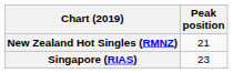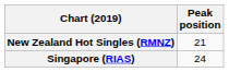 <table class="wikitable plainrowheaders sortable" style="text-align:center">
 <tr>
 <th scope="col">Chart (2019)</th>
 <th scope="col">Peak<br>position</th>
 </tr>
 <tr>
 <th scope="row">New Zealand Hot Singles (<a href='#'>RMNZ</a>)</th>
 <td>21</td>
 </tr>
 <tr>
 <th scope="row">Singapore (<a href='#'>RIAS</a>)</th>
-<td>23</td>
+<td>24</td>
 </tr>
 </table>
